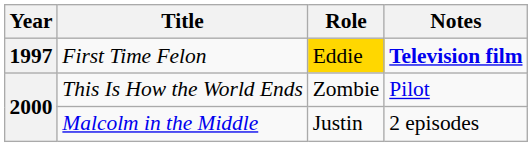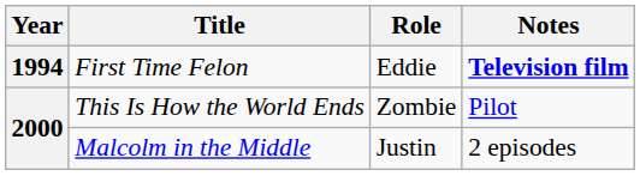 <table class="wikitable plainrowheaders sortable">
 <tr>
 <th scope="col">Year</th>
 <th scope="col">Title</th>
 <th scope="col">Role</th>
 <th scope="col" class="unsortable">Notes</th>
 </tr>
 <tr>
-<th scope="row">1997</th>
+<th scope="row">1994</th>
 <td><em>First Time Felon</em></td>
-<td style="background: gold;">Eddie</td>
+<td>Eddie</td>
 <td><strong><a href='#'>Television film</a></strong></td>
 </tr>
 <tr>
 <th rowspan="2" ! scope="row">2000</th>
 <td><em>This Is How the World Ends</em></td>
 <td>Zombie</td>
 <td><a href='#'>Pilot</a></td>
 </tr>
 <tr>
 <td><em><a href='#'>Malcolm in the Middle</a></em></td>
 <td>Justin</td>
 <td>2 episodes</td>
 </tr>
 </table>
